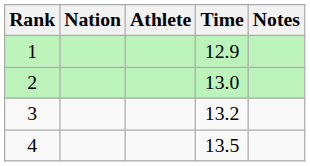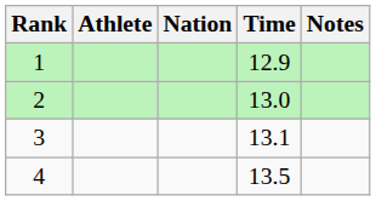 <table class="wikitable sortable" style="text-align:center">
 <tr>
 <th>Rank</th>
+<th>Athlete</th>
 <th>Nation</th>
-<th>Athlete</th>
 <th>Time</th>
 <th>Notes</th>
 </tr>
 <tr style="background:#bbf3bb;">
 <td>1</td>
 <td align=left></td>
 <td align=left></td>
 <td>12.9</td>
 <td></td>
 </tr>
 <tr style="background:#bbf3bb;">
 <td>2</td>
 <td align=left></td>
 <td align=left></td>
 <td>13.0</td>
 <td></td>
 </tr>
 <tr>
 <td>3</td>
 <td align=left></td>
 <td align=left></td>
-<td>13.2</td>
+<td>13.1</td>
 <td></td>
 </tr>
 <tr>
 <td>4</td>
 <td align=left></td>
 <td align=left></td>
 <td>13.5</td>
 <td></td>
 </tr>
 </table>
